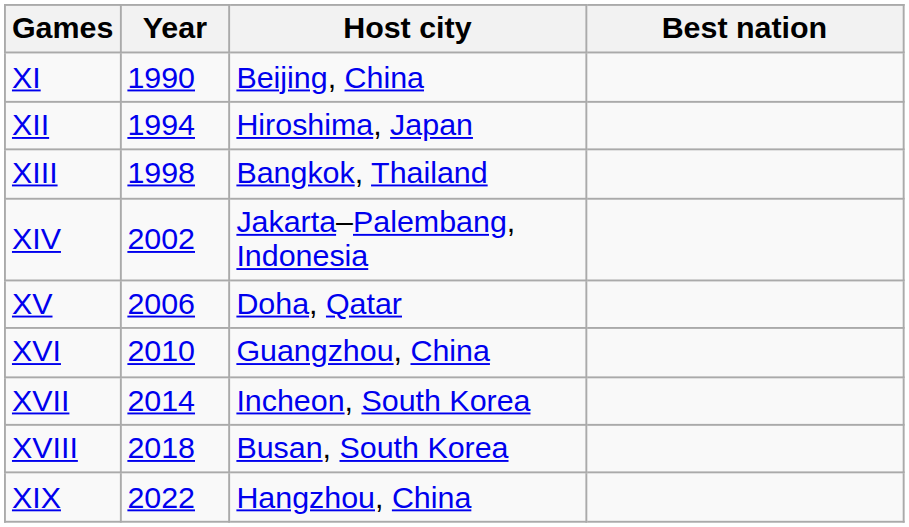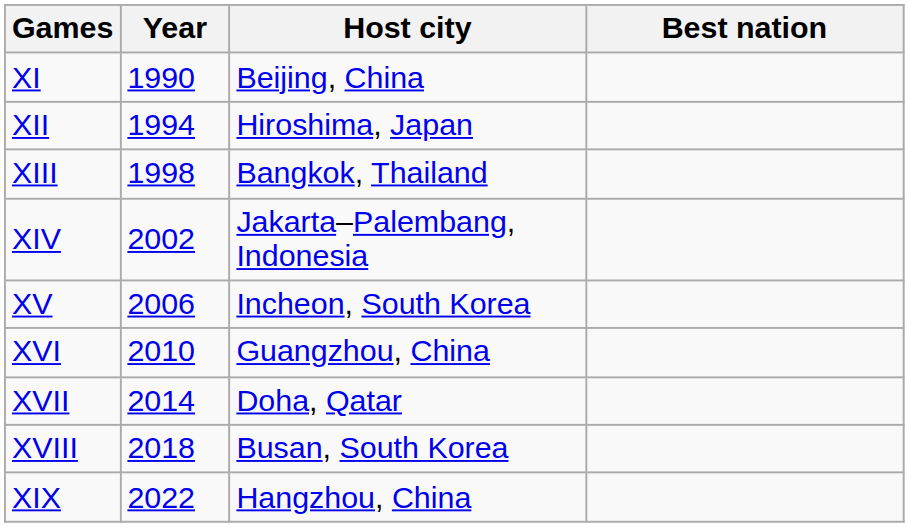 <table class=wikitable>
 <tr>
 <th width=50>Games</th>
 <th width=50>Year</th>
 <th width=180>Host city</th>
 <th width=160>Best nation</th>
 </tr>
 <tr>
 <td><a href='#'>XI</a></td>
 <td><a href='#'>1990</a></td>
 <td><a href='#'>Beijing</a>, <a href='#'>China</a></td>
 <td></td>
 </tr>
 <tr>
 <td><a href='#'>XII</a></td>
 <td><a href='#'>1994</a></td>
 <td><a href='#'>Hiroshima</a>, <a href='#'>Japan</a></td>
 <td></td>
 </tr>
 <tr>
 <td><a href='#'>XIII</a></td>
 <td><a href='#'>1998</a></td>
 <td><a href='#'>Bangkok</a>, <a href='#'>Thailand</a></td>
 <td></td>
 </tr>
 <tr>
 <td><a href='#'>XIV</a></td>
 <td><a href='#'>2002</a></td>
 <td><a href='#'>Jakarta</a>–<a href='#'>Palembang</a>, <a href='#'>Indonesia</a></td>
 <td></td>
 </tr>
 <tr>
 <td><a href='#'>XV</a></td>
 <td><a href='#'>2006</a></td>
-<td><a href='#'>Doha</a>, <a href='#'>Qatar</a></td>
+<td><a href='#'>Incheon</a>, <a href='#'>South Korea</a></td>
 <td></td>
 </tr>
 <tr>
 <td><a href='#'>XVI</a></td>
 <td><a href='#'>2010</a></td>
 <td><a href='#'>Guangzhou</a>, <a href='#'>China</a></td>
 <td></td>
 </tr>
 <tr>
 <td><a href='#'>XVII</a></td>
 <td><a href='#'>2014</a></td>
-<td><a href='#'>Incheon</a>, <a href='#'>South Korea</a></td>
+<td><a href='#'>Doha</a>, <a href='#'>Qatar</a></td>
 <td></td>
 </tr>
 <tr>
 <td><a href='#'>XVIII</a></td>
 <td><a href='#'>2018</a></td>
 <td><a href='#'>Busan</a>, <a href='#'>South Korea</a></td>
 <td></td>
 </tr>
 <tr>
 <td><a href='#'>XIX</a></td>
 <td><a href='#'>2022</a></td>
 <td><a href='#'>Hangzhou</a>, <a href='#'>China</a></td>
 <td></td>
 </tr>
 </table>
